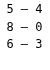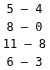 <table style="text-align:center">
 <tr>
 <th width=200></th>
 <th width=100></th>
 <th width=200></th>
 </tr>
 <tr>
 <td align=right><strong></strong></td>
 <td>5 – 4</td>
 <td align=left></td>
 </tr>
 <tr>
 <td align=right><strong></strong></td>
 <td>8 – 0</td>
 <td align=left></td>
 </tr>
 <tr>
 <td align=right><strong></strong></td>
+<td>11 – 8</td>
+<td align=left></td>
+</tr>
+<tr>
+<td align=right><strong></strong></td>
 <td>6 – 3</td>
 <td align=left></td>
 </tr>
 </table>
